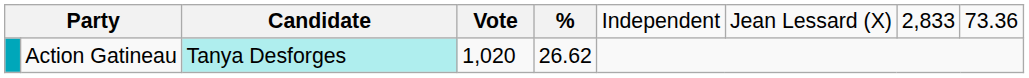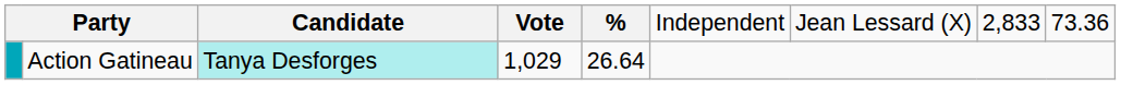 <table class="wikitable">
 <tr>
 <th bgcolor="#DDDDFF" width="100px" colspan="2">Party</th>
 <th bgcolor="#DDDDFF" width="200px">Candidate</th>
 <th bgcolor="#DDDDFF" width="50px">Vote</th>
 <th bgcolor="#DDDDFF" width="30px">%<br></th>
 <td>Independent</td>
 <td>Jean Lessard (X)</td>
 <td>2,833</td>
 <td>73.36</td>
 </tr>
 <tr>
 <td bgcolor=#00a7ba> </td>
 <td>Action Gatineau</td>
 <td style="background: paleturquoise;">Tanya Desforges</td>
-<td>1,020</td>
-<td>26.62</td>
+<td>1,029</td>
+<td>26.64</td>
 </tr>
 </table>
